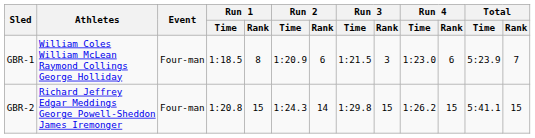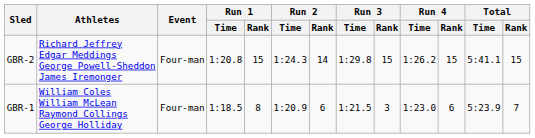 <table class="wikitable" border="1" style="font-size:90%">
 <tr>
 <th rowspan="2">Sled</th>
 <th rowspan="2">Athletes</th>
 <th rowspan="2">Event</th>
 <th colspan="2">Run 1</th>
 <th colspan="2">Run 2</th>
 <th colspan="2">Run 3</th>
 <th colspan="2">Run 4</th>
 <th colspan="2">Total</th>
 </tr>
 <tr>
 <th>Time</th>
 <th>Rank</th>
 <th>Time</th>
 <th>Rank</th>
 <th>Time</th>
 <th>Rank</th>
 <th>Time</th>
 <th>Rank</th>
 <th>Time</th>
 <th>Rank</th>
 </tr>
 <tr>
+<td align="center">GBR-2</td>
+<td><a href='#'>Richard Jeffrey</a><br><a href='#'>Edgar Meddings</a><br><a href='#'>George Powell-Sheddon</a><br><a href='#'>James Iremonger</a></td>
+<td>Four-man</td>
+<td align="center">1:20.8</td>
+<td align="center">15</td>
+<td align="center">1:24.3</td>
+<td align="center">14</td>
+<td align="center">1:29.8</td>
+<td align="center">15</td>
+<td align="center">1:26.2</td>
+<td align="center">15</td>
+<td align="center">5:41.1</td>
+<td align="center">15</td>
+</tr>
+<tr>
 <td align="center">GBR-1</td>
 <td><a href='#'>William Coles</a><br><a href='#'>William McLean</a><br><a href='#'>Raymond Collings</a><br><a href='#'>George Holliday</a></td>
 <td>Four-man</td>
 <td align="center">1:18.5</td>
 <td align="center">8</td>
 <td align="center">1:20.9</td>
 <td align="center">6</td>
 <td align="center">1:21.5</td>
 <td align="center">3</td>
 <td align="center">1:23.0</td>
 <td align="center">6</td>
 <td align="center">5:23.9</td>
 <td align="center">7</td>
 </tr>
-<tr>
-<td align="center">GBR-2</td>
-<td><a href='#'>Richard Jeffrey</a><br><a href='#'>Edgar Meddings</a><br><a href='#'>George Powell-Sheddon</a><br><a href='#'>James Iremonger</a></td>
-<td>Four-man</td>
-<td align="center">1:20.8</td>
-<td align="center">15</td>
-<td align="center">1:24.3</td>
-<td align="center">14</td>
-<td align="center">1:29.8</td>
-<td align="center">15</td>
-<td align="center">1:26.2</td>
-<td align="center">15</td>
-<td align="center">5:41.1</td>
-<td align="center">15</td>
-</tr>
 </table>
